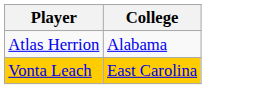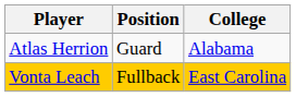 <table class="wikitable">
 <tr>
 <th>Player</th>
+<th>Position</th>
 <th>College</th>
 </tr>
 <tr>
 <td><a href='#'>Atlas Herrion</a></td>
+<td>Guard</td>
 <td><a href='#'>Alabama</a></td>
 </tr>
 <tr style="background:#fc0;">
 <td><a href='#'>Vonta Leach</a></td>
+<td>Fullback</td>
 <td><a href='#'>East Carolina</a></td>
 </tr>
 </table>
